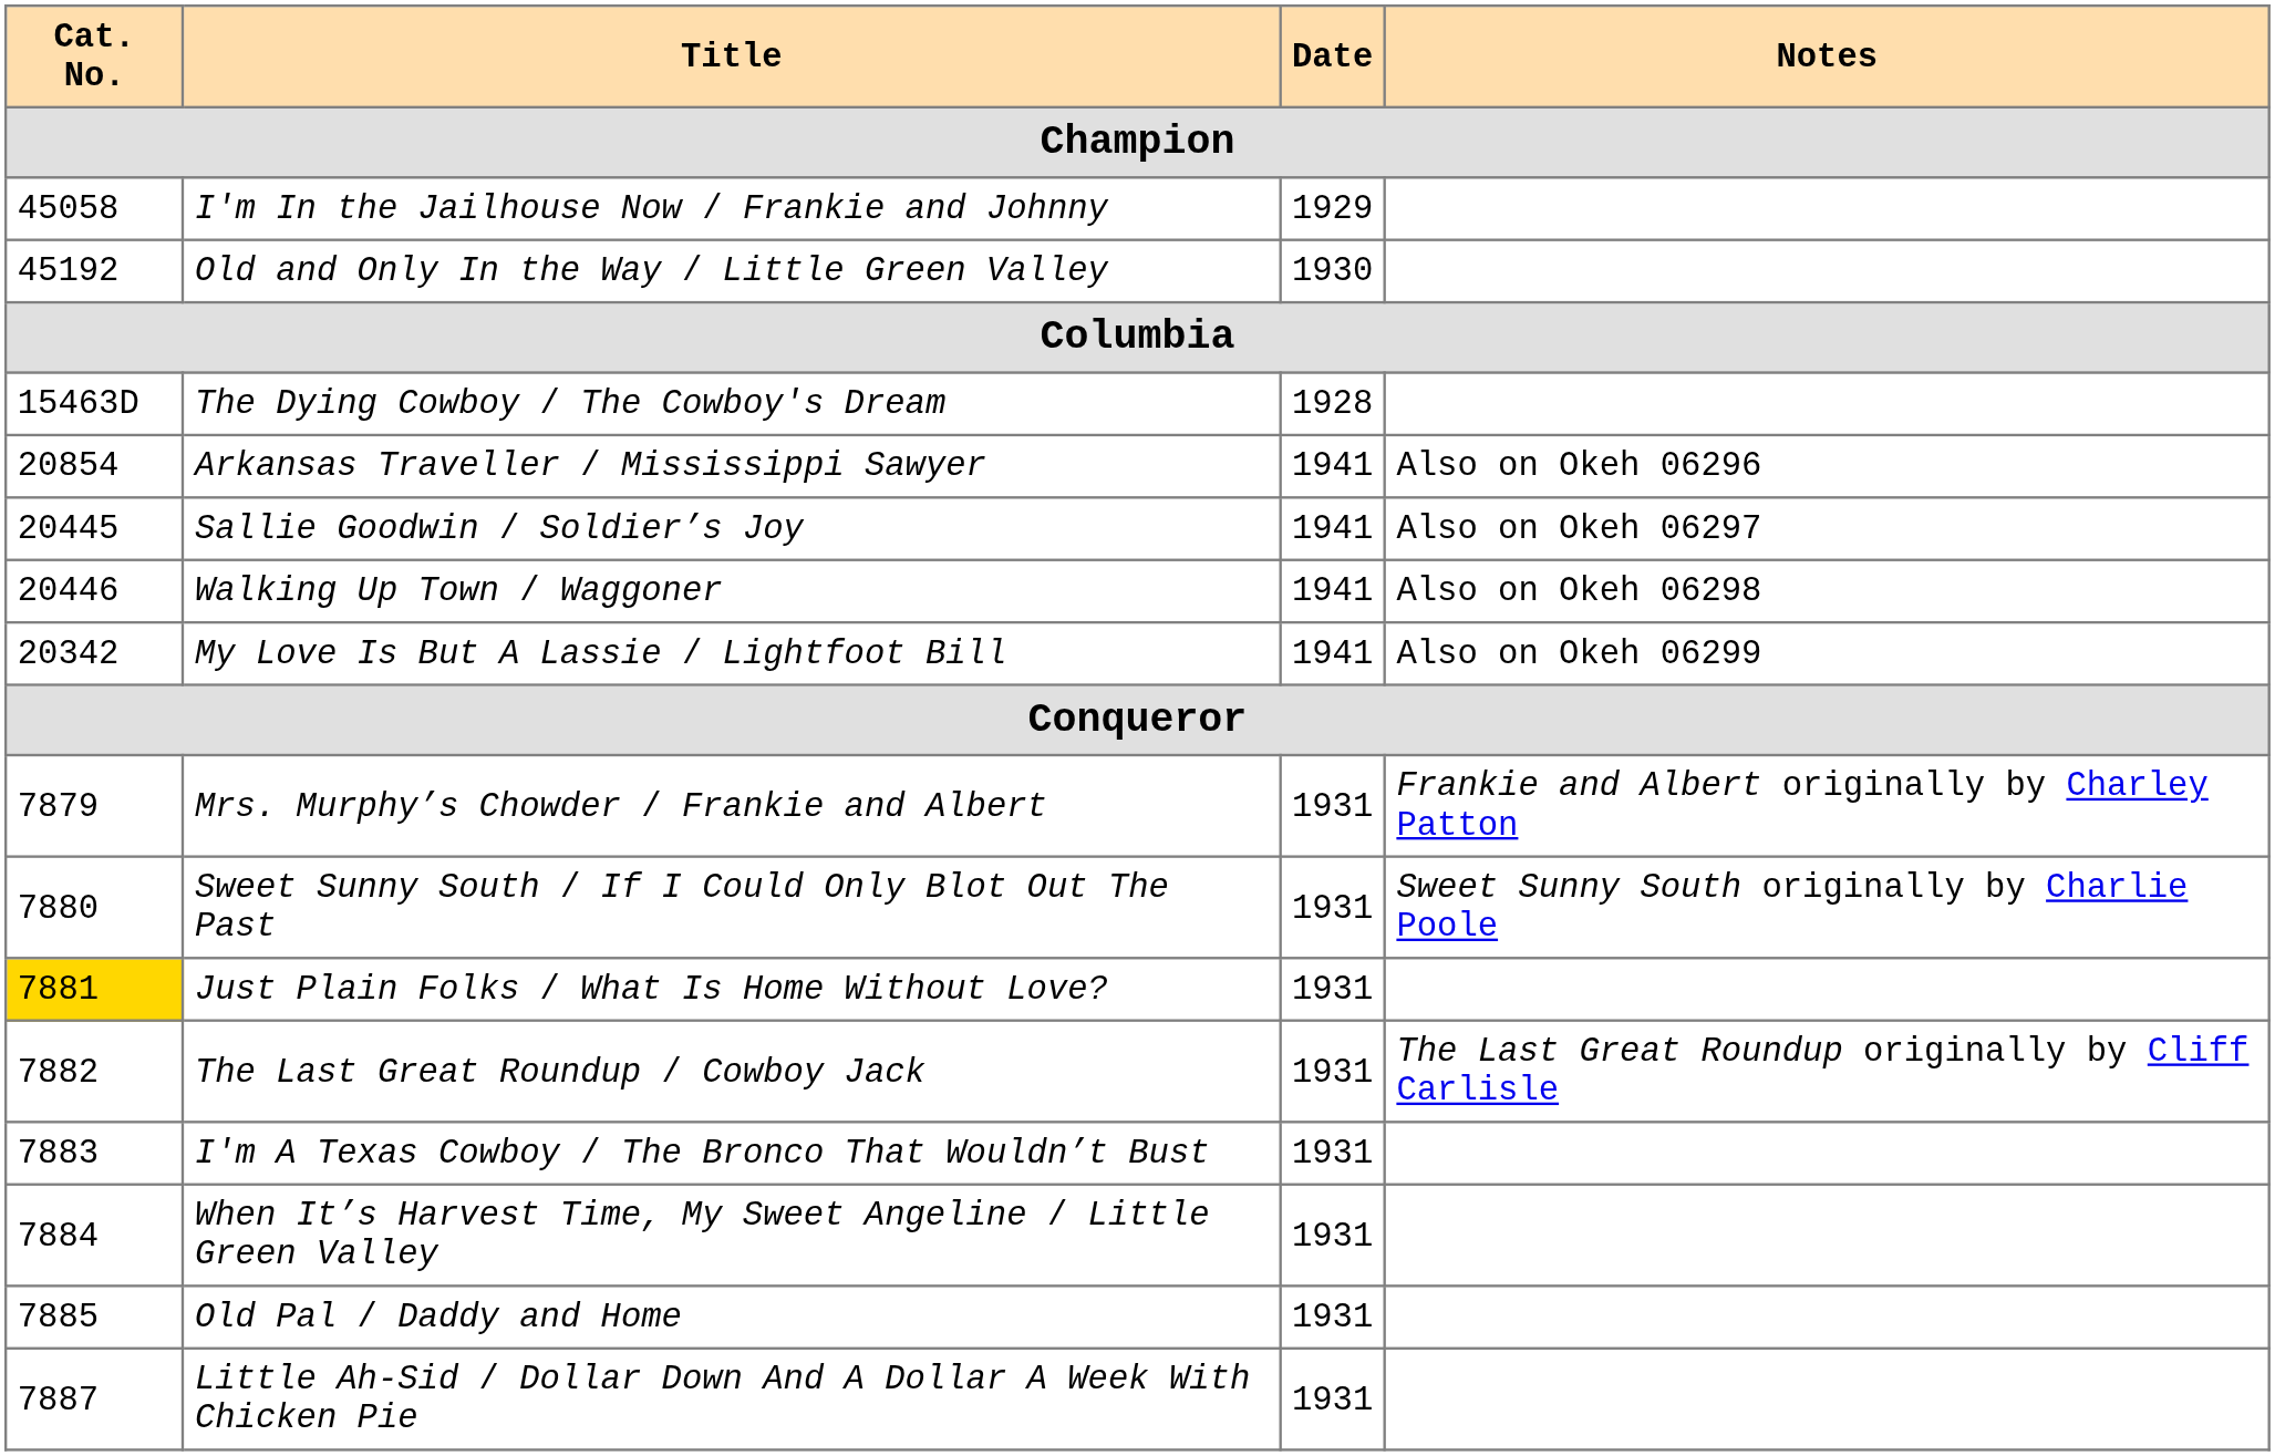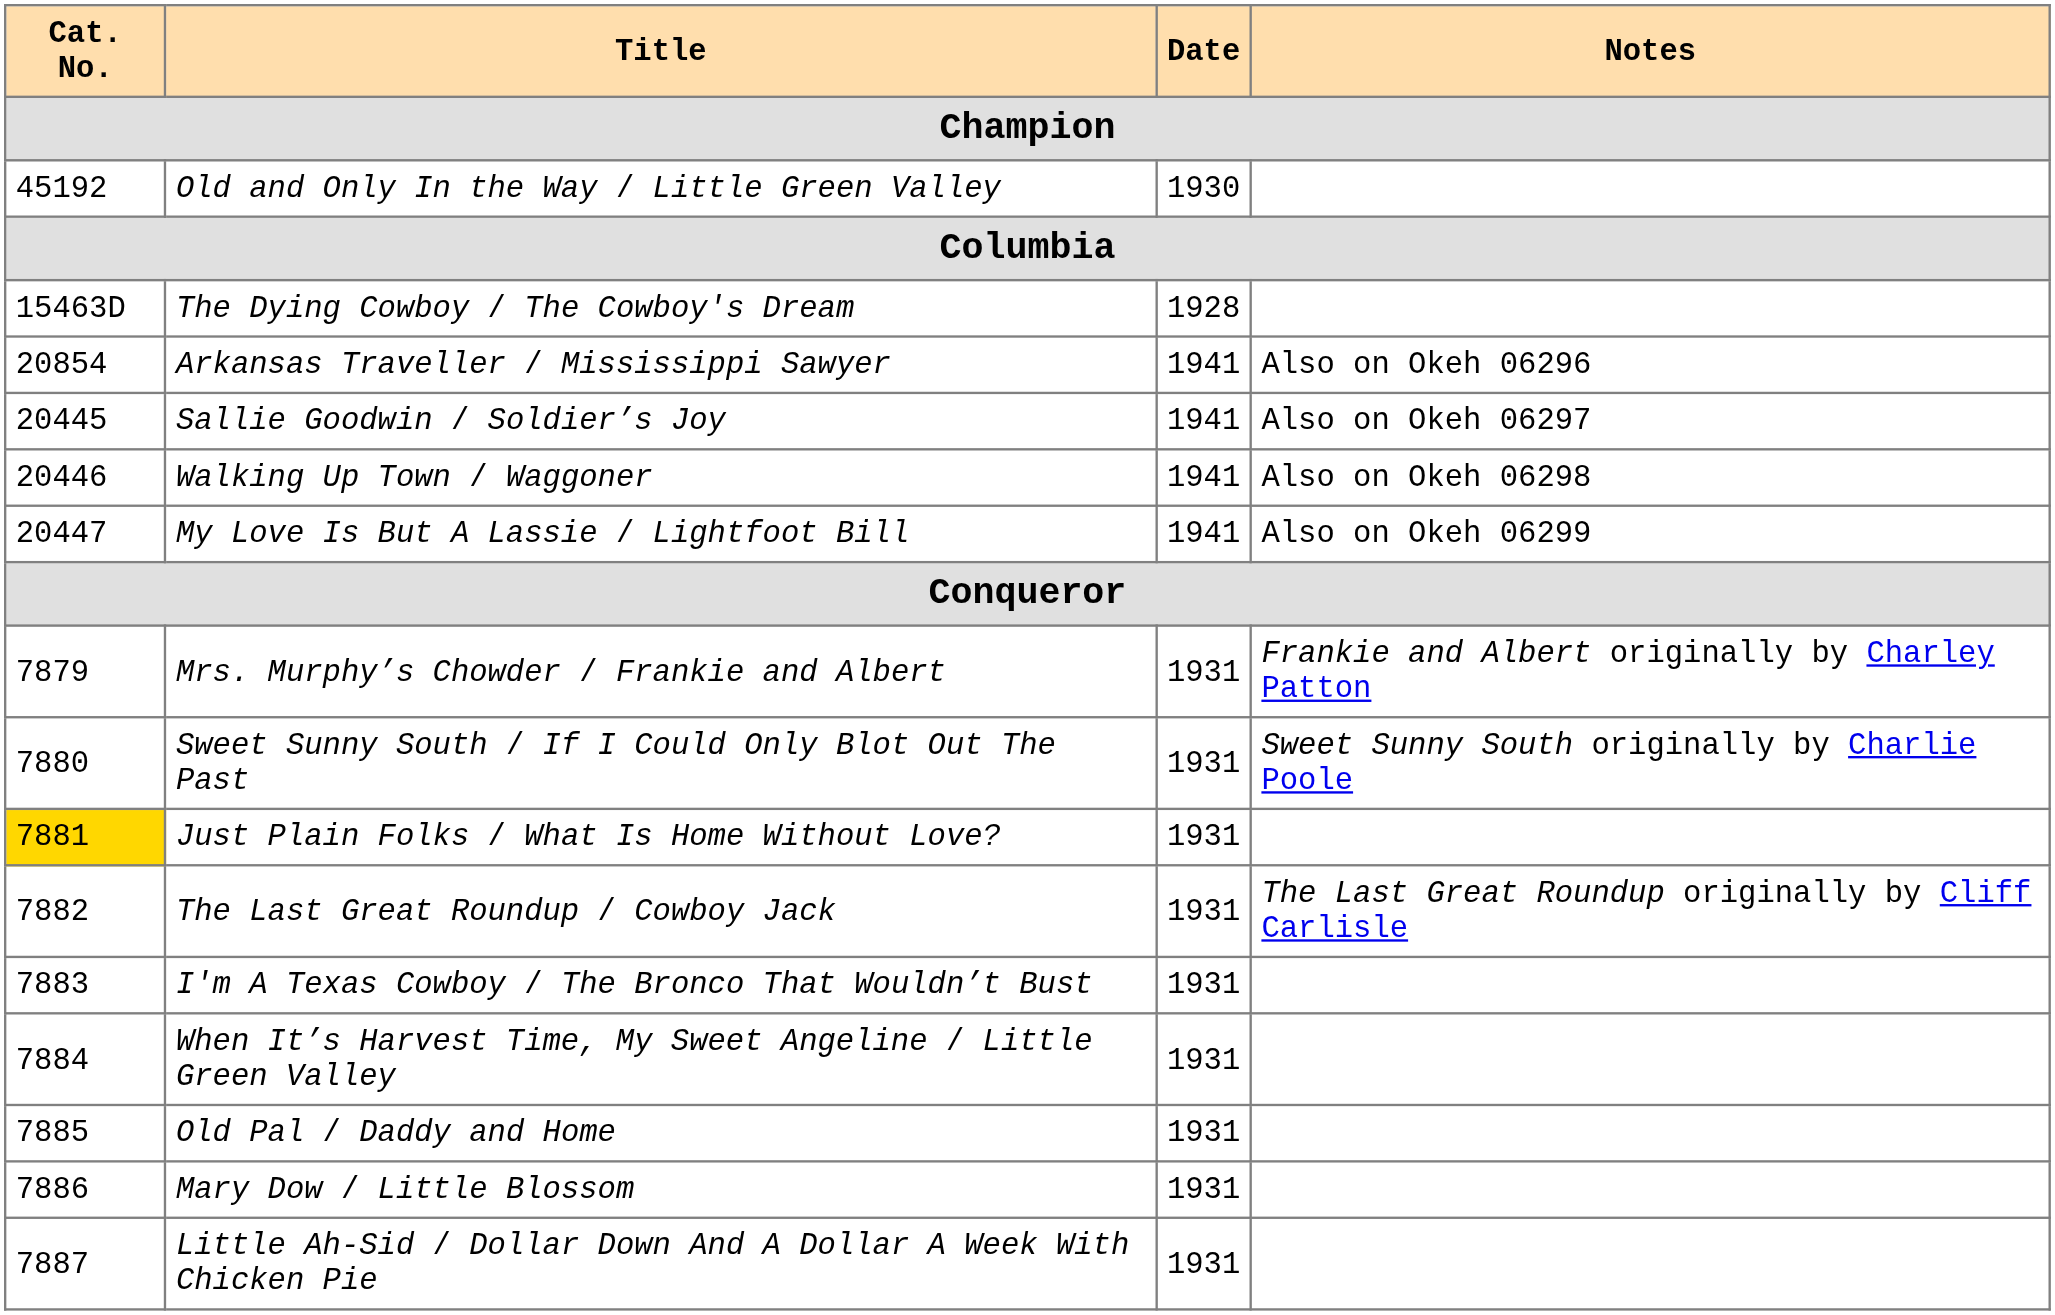 <table border="2" cellspacing="0" cellpadding="4" rules="all" style="margin:1em 1em 1em 0; border-style:solid; border-width:1px; border-collapse:collapse; empty-cells:show;  ">
 <tr bgcolor='#FFDEAD'>
 <th>Cat. No.</th>
 <th>Title</th>
 <th>Date</th>
 <th>Notes</th>
 </tr>
 <tr --->
 <td bgcolor='#E0E0E0' colspan='4' align='center'><big><strong>Champion</strong></big></td>
-</tr>
-<tr --->
-<td>45058</td>
-<td><em>I'm In the Jailhouse Now</em> / <em>Frankie and Johnny</em></td>
-<td>1929</td>
-<td></td>
 </tr>
 <tr --->
 <td>45192</td>
 <td><em>Old and Only In the Way</em> / <em>Little Green Valley</em></td>
 <td>1930</td>
 <td></td>
 </tr>
 <tr --->
 <td bgcolor='#E0E0E0' colspan='4' align='center'><big><strong>Columbia</strong></big></td>
 </tr>
 <tr --->
 <td>15463D</td>
 <td><em>The Dying Cowboy</em> / <em>The Cowboy's Dream</em></td>
 <td>1928</td>
 <td></td>
 </tr>
 <tr --->
 <td>20854</td>
 <td><em>Arkansas Traveller</em> / <em>Mississippi Sawyer</em></td>
 <td>1941</td>
 <td>Also on Okeh 06296</td>
 </tr>
 <tr --->
 <td>20445</td>
 <td><em>Sallie Goodwin</em> / <em>Soldier’s Joy</em></td>
 <td>1941</td>
 <td>Also on Okeh 06297</td>
 </tr>
 <tr --->
 <td>20446</td>
 <td><em>Walking Up Town</em> / <em>Waggoner</em></td>
 <td>1941</td>
 <td>Also on Okeh 06298</td>
 </tr>
 <tr --->
-<td>20342</td>
+<td>20447</td>
 <td><em>My Love Is But A Lassie</em> / <em>Lightfoot Bill </em></td>
 <td>1941</td>
 <td>Also on Okeh 06299</td>
 </tr>
 <tr --->
 <td bgcolor='#E0E0E0' colspan='4' align='center'><big><strong>Conqueror</strong></big></td>
 </tr>
 <tr --->
 <td>7879</td>
 <td><em>Mrs. Murphy’s Chowder</em> / <em>Frankie and Albert</em></td>
 <td>1931</td>
 <td><em>Frankie and Albert</em> originally by <a href='#'>Charley Patton</a></td>
 </tr>
 <tr --->
 <td>7880</td>
 <td><em>Sweet Sunny South</em> / <em>If I Could Only Blot Out The Past</em></td>
 <td>1931</td>
 <td><em>Sweet Sunny South</em> originally by <a href='#'>Charlie Poole</a></td>
 </tr>
 <tr --->
 <td style="background: gold;">7881</td>
 <td><em>Just Plain Folks</em> / <em>What Is Home Without Love?</em></td>
 <td>1931</td>
 <td></td>
 </tr>
 <tr --->
 <td>7882</td>
 <td><em>The Last Great Roundup</em> / <em>Cowboy Jack</em></td>
 <td>1931</td>
 <td><em>The Last Great Roundup</em> originally by <a href='#'>Cliff Carlisle</a></td>
 </tr>
 <tr --->
 <td>7883</td>
 <td><em>I'm A Texas Cowboy</em> / <em>The Bronco That Wouldn’t Bust</em></td>
 <td>1931</td>
 <td></td>
 </tr>
 <tr --->
 <td>7884</td>
 <td><em>When It’s Harvest Time, My Sweet Angeline</em> / <em>Little Green Valley</em></td>
 <td>1931</td>
 <td></td>
 </tr>
 <tr --->
 <td>7885</td>
 <td><em>Old Pal</em> / <em>Daddy and Home</em></td>
 <td>1931</td>
 <td></td>
 </tr>
+<tr ---->
+<td>7886</td>
+<td><em>Mary Dow</em> / <em>Little Blossom</em></td>
+<td>1931</td>
+<td></td>
+</tr>
 <tr --->
 <td>7887</td>
 <td><em>Little Ah-Sid</em> / <em>Dollar Down And A Dollar A Week With Chicken Pie</em></td>
 <td>1931</td>
 <td></td>
 </tr>
 </table>
